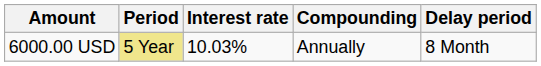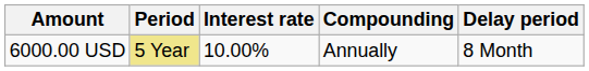 <table class="wikitable" border="1">
 <tr>
 <th>Amount</th>
 <th>Period</th>
 <th>Interest rate</th>
 <th>Compounding</th>
 <th>Delay period</th>
 </tr>
 <tr>
 <td>6000.00 USD</td>
 <td style="background: khaki;">5 Year</td>
-<td>10.03%</td>
+<td>10.00%</td>
 <td>Annually</td>
 <td>8 Month</td>
 </tr>
 </table>
